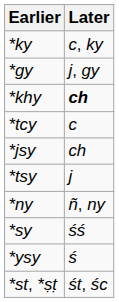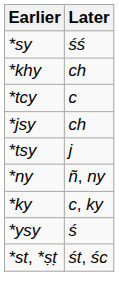 <table class="wikitable">
 <tr>
 <th>Earlier</th>
 <th>Later</th>
 </tr>
 <tr>
-<td><em>*ky</em></td>
-<td><em>c</em>, <em>ky</em></td>
-</tr>
-<tr>
-<td><em>*gy</em></td>
-<td><em>j</em>, <em>gy</em></td>
+<td><em>*sy</em></td>
+<td><em>śś</em></td>
 </tr>
 <tr>
 <td><em>*khy</em></td>
-<td><strong><em>ch</em></strong></td>
+<td><em>ch</em></td>
 </tr>
 <tr>
 <td><em>*tcy</em></td>
 <td><em>c</em></td>
 </tr>
 <tr>
 <td><em>*jsy</em></td>
 <td><em>ch</em></td>
 </tr>
 <tr>
 <td><em>*tsy</em></td>
 <td><em>j</em></td>
 </tr>
 <tr>
 <td><em>*ny</em></td>
 <td><em>ñ</em>, <em>ny</em></td>
 </tr>
 <tr>
-<td><em>*sy</em></td>
-<td><em>śś</em></td>
+<td><em>*ky</em></td>
+<td><em>c</em>, <em>ky</em></td>
 </tr>
 <tr>
 <td><em>*ysy</em></td>
 <td><em>ś</em></td>
 </tr>
 <tr>
 <td><em>*st</em>, <em>*ṣṭ</em></td>
 <td><em>śt</em>, <em>śc</em></td>
 </tr>
 </table>
